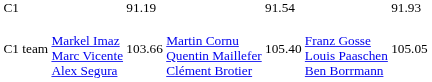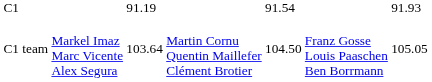 <table>
 <tr>
 <td>C1</td>
 <td></td>
 <td>91.19</td>
 <td></td>
 <td>91.54</td>
 <td></td>
 <td>91.93</td>
 </tr>
 <tr>
 <td>C1 team</td>
 <td><br><a href='#'>Markel Imaz</a><br><a href='#'>Marc Vicente</a><br><a href='#'>Alex Segura</a></td>
-<td>103.66</td>
+<td>103.64</td>
 <td><br><a href='#'>Martin Cornu</a><br><a href='#'>Quentin Maillefer</a><br><a href='#'>Clément Brotier</a></td>
-<td>105.40</td>
+<td>104.50</td>
 <td><br><a href='#'>Franz Gosse</a><br><a href='#'>Louis Paaschen</a><br><a href='#'>Ben Borrmann</a></td>
 <td>105.05</td>
 </tr>
 </table>
